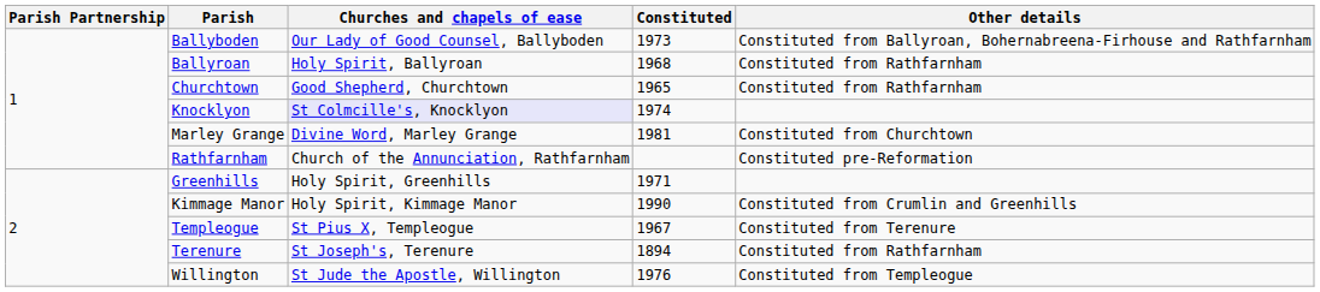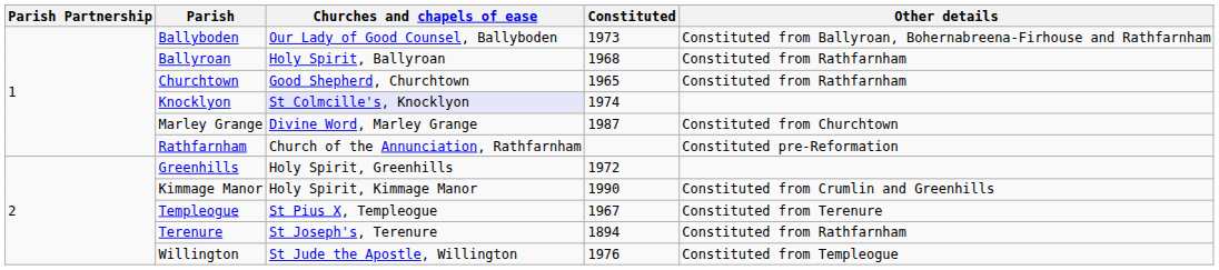 <table class="wikitable">
 <tr>
 <th>Parish Partnership</th>
 <th>Parish</th>
 <th>Churches and <a href='#'>chapels of ease</a></th>
 <th>Constituted</th>
 <th>Other details</th>
 </tr>
 <tr>
 <td rowspan="6">1</td>
 <td><a href='#'>Ballyboden</a></td>
 <td><a href='#'>Our Lady of Good Counsel</a>, Ballyboden</td>
 <td>1973</td>
 <td>Constituted from Ballyroan, Bohernabreena-Firhouse and Rathfarnham<br></td>
 </tr>
 <tr>
 <td><a href='#'>Ballyroan</a></td>
 <td><a href='#'>Holy Spirit</a>, Ballyroan</td>
 <td>1968</td>
 <td>Constituted from Rathfarnham<br></td>
 </tr>
 <tr>
 <td><a href='#'>Churchtown</a></td>
 <td><a href='#'>Good Shepherd</a>, Churchtown</td>
 <td>1965</td>
 <td>Constituted from Rathfarnham<br></td>
 </tr>
 <tr>
 <td><a href='#'>Knocklyon</a></td>
 <td style="background: lavender;"><a href='#'>St Colmcille's</a>, Knocklyon</td>
 <td>1974</td>
 <td></td>
 </tr>
 <tr>
 <td>Marley Grange</td>
 <td><a href='#'>Divine Word</a>, Marley Grange</td>
-<td>1981</td>
+<td>1987</td>
 <td>Constituted from Churchtown<br></td>
 </tr>
 <tr>
 <td><a href='#'>Rathfarnham</a></td>
 <td>Church of the <a href='#'>Annunciation</a>, Rathfarnham</td>
 <td></td>
 <td>Constituted pre-Reformation<br></td>
 </tr>
 <tr>
 <td rowspan="5">2</td>
 <td><a href='#'>Greenhills</a></td>
 <td>Holy Spirit, Greenhills</td>
-<td>1971</td>
+<td>1972</td>
 <td></td>
 </tr>
 <tr>
 <td>Kimmage Manor</td>
 <td>Holy Spirit, Kimmage Manor</td>
 <td>1990</td>
 <td>Constituted from Crumlin and Greenhills<br></td>
 </tr>
 <tr>
 <td><a href='#'>Templeogue</a></td>
 <td><a href='#'>St Pius X</a>, Templeogue</td>
 <td>1967</td>
 <td>Constituted from Terenure<br></td>
 </tr>
 <tr>
 <td><a href='#'>Terenure</a></td>
 <td><a href='#'>St Joseph's</a>, Terenure</td>
 <td>1894</td>
 <td>Constituted from Rathfarnham<br></td>
 </tr>
 <tr>
 <td>Willington</td>
 <td><a href='#'>St Jude the Apostle</a>, Willington</td>
 <td>1976</td>
 <td>Constituted from Templeogue<br></td>
 </tr>
 </table>
